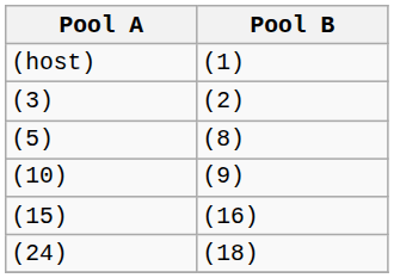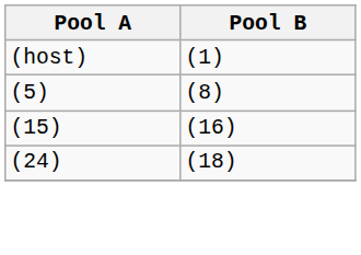 <table class="wikitable">
 <tr>
 <th width=25%>Pool A</th>
 <th width=25%>Pool B</th>
 </tr>
 <tr>
 <td> (host)</td>
 <td> (1)</td>
 </tr>
 <tr>
-<td> (3)</td>
-<td> (2)</td>
-</tr>
-<tr>
 <td> (5)</td>
 <td> (8)</td>
-</tr>
-<tr>
-<td> (10)</td>
-<td> (9)</td>
 </tr>
 <tr>
 <td> (15)</td>
 <td> (16)</td>
 </tr>
 <tr>
 <td> (24)</td>
 <td> (18)</td>
 </tr>
 <tr>
 </tr>
 </table>
